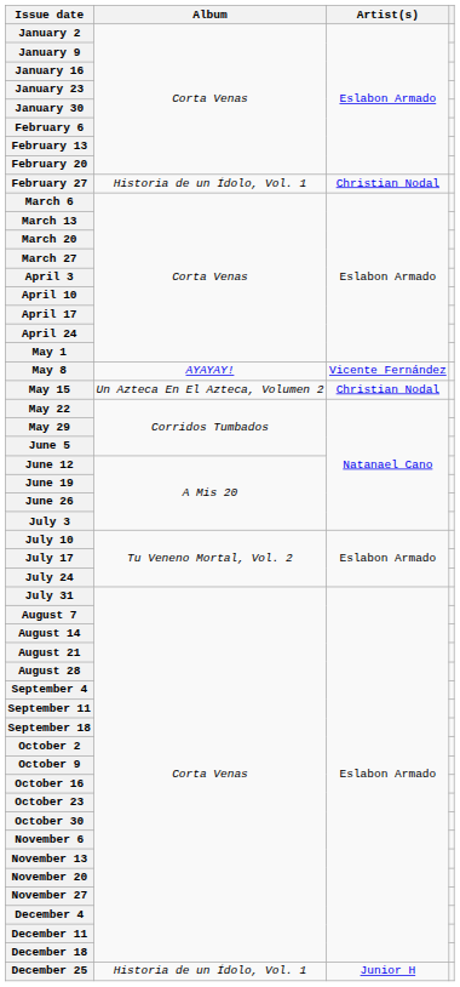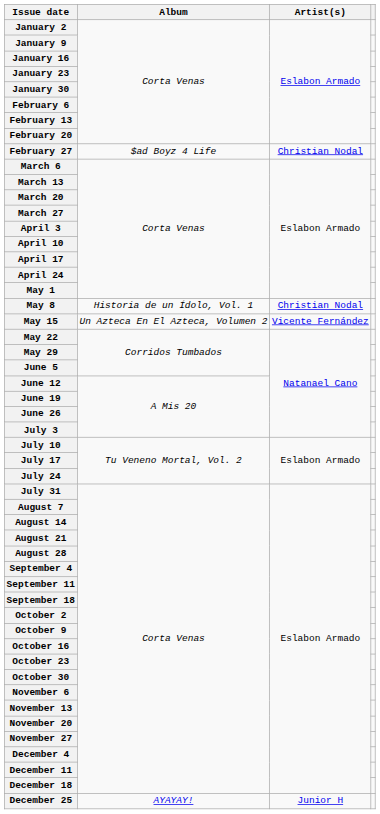 <table class="wikitable plainrowheaders" style="text-align: center">
 <tr>
 <th>Issue date</th>
 <th>Album</th>
 <th>Artist(s)</th>
 <th></th>
 </tr>
 <tr>
 <th scope="row">January 2</th>
 <td rowspan="8"><em>Corta Venas</em></td>
 <td rowspan="8"><a href='#'>Eslabon Armado</a></td>
 <td></td>
 </tr>
 <tr>
 <th scope="row">January 9</th>
 <td></td>
 </tr>
 <tr>
 <th scope="row">January 16</th>
 <td></td>
 </tr>
 <tr>
 <th scope="row">January 23</th>
 <td></td>
 </tr>
 <tr>
 <th scope="row">January 30</th>
 <td></td>
 </tr>
 <tr>
 <th scope="row">February 6</th>
 <td></td>
 </tr>
 <tr>
 <th scope="row">February 13</th>
 <td></td>
 </tr>
 <tr>
 <th scope="row">February 20</th>
 <td></td>
 </tr>
 <tr>
 <th scope="row">February 27</th>
-<td><em>Historia de un Ídolo, Vol. 1</em></td>
+<td><em>$ad Boyz 4 Life</em></td>
 <td><a href='#'>Christian Nodal</a></td>
 <td></td>
 </tr>
 <tr>
 <th scope="row">March 6</th>
 <td rowspan="9"><em>Corta Venas</em></td>
 <td rowspan="9">Eslabon Armado</td>
 <td></td>
 </tr>
 <tr>
 <th scope="row">March 13</th>
 <td></td>
 </tr>
 <tr>
 <th scope="row">March 20</th>
 <td></td>
 </tr>
 <tr>
 <th scope="row">March 27</th>
 <td></td>
 </tr>
 <tr>
 <th scope="row">April 3</th>
 <td></td>
 </tr>
 <tr>
 <th scope="row">April 10</th>
 <td></td>
 </tr>
 <tr>
 <th scope="row">April 17</th>
 <td></td>
 </tr>
 <tr>
 <th scope="row">April 24</th>
 <td></td>
 </tr>
 <tr>
 <th scope="row">May 1</th>
 <td></td>
 </tr>
 <tr>
 <th scope="row">May 8</th>
-<td><em><a href='#'>AYAYAY!</a></em></td>
-<td><a href='#'>Vicente Fernández</a></td>
+<td><em>Historia de un Ídolo, Vol. 1</em></td>
+<td><a href='#'>Christian Nodal</a></td>
 <td></td>
 </tr>
 <tr>
 <th scope="row">May 15</th>
 <td><em>Un Azteca En El Azteca, Volumen 2</em></td>
-<td><a href='#'>Christian Nodal</a></td>
+<td><a href='#'>Vicente Fernández</a></td>
 <td></td>
 </tr>
 <tr>
 <th scope="row">May 22</th>
 <td rowspan=3><em>Corridos Tumbados</em></td>
 <td rowspan=7><a href='#'>Natanael Cano</a></td>
 <td></td>
 </tr>
 <tr>
 <th scope="row">May 29</th>
 <td></td>
 </tr>
 <tr>
 <th scope="row">June 5</th>
 <td></td>
 </tr>
 <tr>
 <th scope="row">June 12</th>
 <td rowspan=4><em>A Mis 20</em></td>
 <td></td>
 </tr>
 <tr>
 <th scope="row">June 19</th>
 <td></td>
 </tr>
 <tr>
 <th scope="row">June 26</th>
 <td></td>
 </tr>
 <tr>
 <th scope="row">July 3</th>
 <td></td>
 </tr>
 <tr>
 <th scope="row">July 10</th>
 <td rowspan=3><em>Tu Veneno Mortal, Vol. 2</em></td>
 <td rowspan=3>Eslabon Armado</td>
 <td></td>
 </tr>
 <tr>
 <th scope="row">July 17</th>
 <td></td>
 </tr>
 <tr>
 <th scope="row">July 24</th>
 <td></td>
 </tr>
 <tr>
 <th scope="row">July 31</th>
 <td rowspan=20><em>Corta Venas</em></td>
 <td rowspan=20>Eslabon Armado</td>
 <td></td>
 </tr>
 <tr>
 <th scope="row">August 7</th>
 <td></td>
 </tr>
 <tr>
 <th scope="row">August 14</th>
 <td></td>
 </tr>
 <tr>
 <th scope="row">August 21</th>
 <td></td>
 </tr>
 <tr>
 <th scope="row">August 28</th>
 <td></td>
 </tr>
 <tr>
 <th scope="row">September 4</th>
 <td></td>
 </tr>
 <tr>
 <th scope="row">September 11</th>
 <td></td>
 </tr>
 <tr>
 <th scope="row">September 18</th>
 <td></td>
 </tr>
 <tr>
 <th scope="row">October 2</th>
 <td></td>
 </tr>
 <tr>
 <th scope="row">October 9</th>
 <td></td>
 </tr>
 <tr>
 <th scope="row">October 16</th>
 <td></td>
 </tr>
 <tr>
 <th scope="row">October 23</th>
 <td></td>
 </tr>
 <tr>
 <th scope="row">October 30</th>
 <td></td>
 </tr>
 <tr>
 <th scope="row">November 6</th>
 <td></td>
 </tr>
 <tr>
 <th scope="row">November 13</th>
 <td></td>
 </tr>
 <tr>
 <th scope="row">November 20</th>
 <td></td>
 </tr>
 <tr>
 <th scope="row">November 27</th>
 <td></td>
 </tr>
 <tr>
 <th scope="row">December 4</th>
 <td></td>
 </tr>
 <tr>
 <th scope="row">December 11</th>
 <td></td>
 </tr>
 <tr>
 <th scope="row">December 18</th>
 <td></td>
 </tr>
 <tr>
 <th scope="row">December 25</th>
-<td><em>Historia de un Ídolo, Vol. 1</em></td>
+<td><em><a href='#'>AYAYAY!</a></em></td>
 <td><a href='#'>Junior H</a></td>
 <td></td>
 </tr>
 </table>
